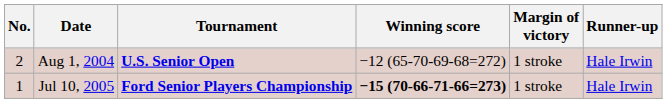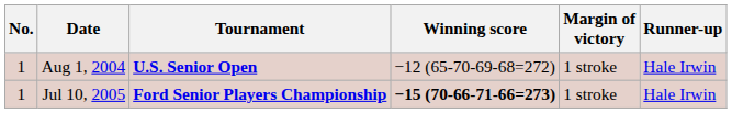 <table class="wikitable" style="font-size:95%;">
 <tr>
 <th>No.</th>
 <th>Date</th>
 <th>Tournament</th>
 <th>Winning score</th>
 <th>Margin of<br>victory</th>
 <th>Runner-up</th>
 </tr>
 <tr style="background:#e5d1cb;">
-<td align=center>2</td>
+<td align=center>1</td>
 <td align=right>Aug 1, <a href='#'>2004</a></td>
 <td><strong><a href='#'>U.S. Senior Open</a></strong></td>
 <td>−12 (65-70-69-68=272)</td>
 <td>1 stroke</td>
 <td> <a href='#'>Hale Irwin</a></td>
 </tr>
 <tr style="background:#e5d1cb;">
 <td align=center>1</td>
 <td align=right>Jul 10, <a href='#'>2005</a></td>
 <td><strong><a href='#'>Ford Senior Players Championship</a></strong></td>
 <td><strong>−15 (70-66-71-66=273)</strong></td>
 <td>1 stroke</td>
 <td> <a href='#'>Hale Irwin</a></td>
 </tr>
 </table>
